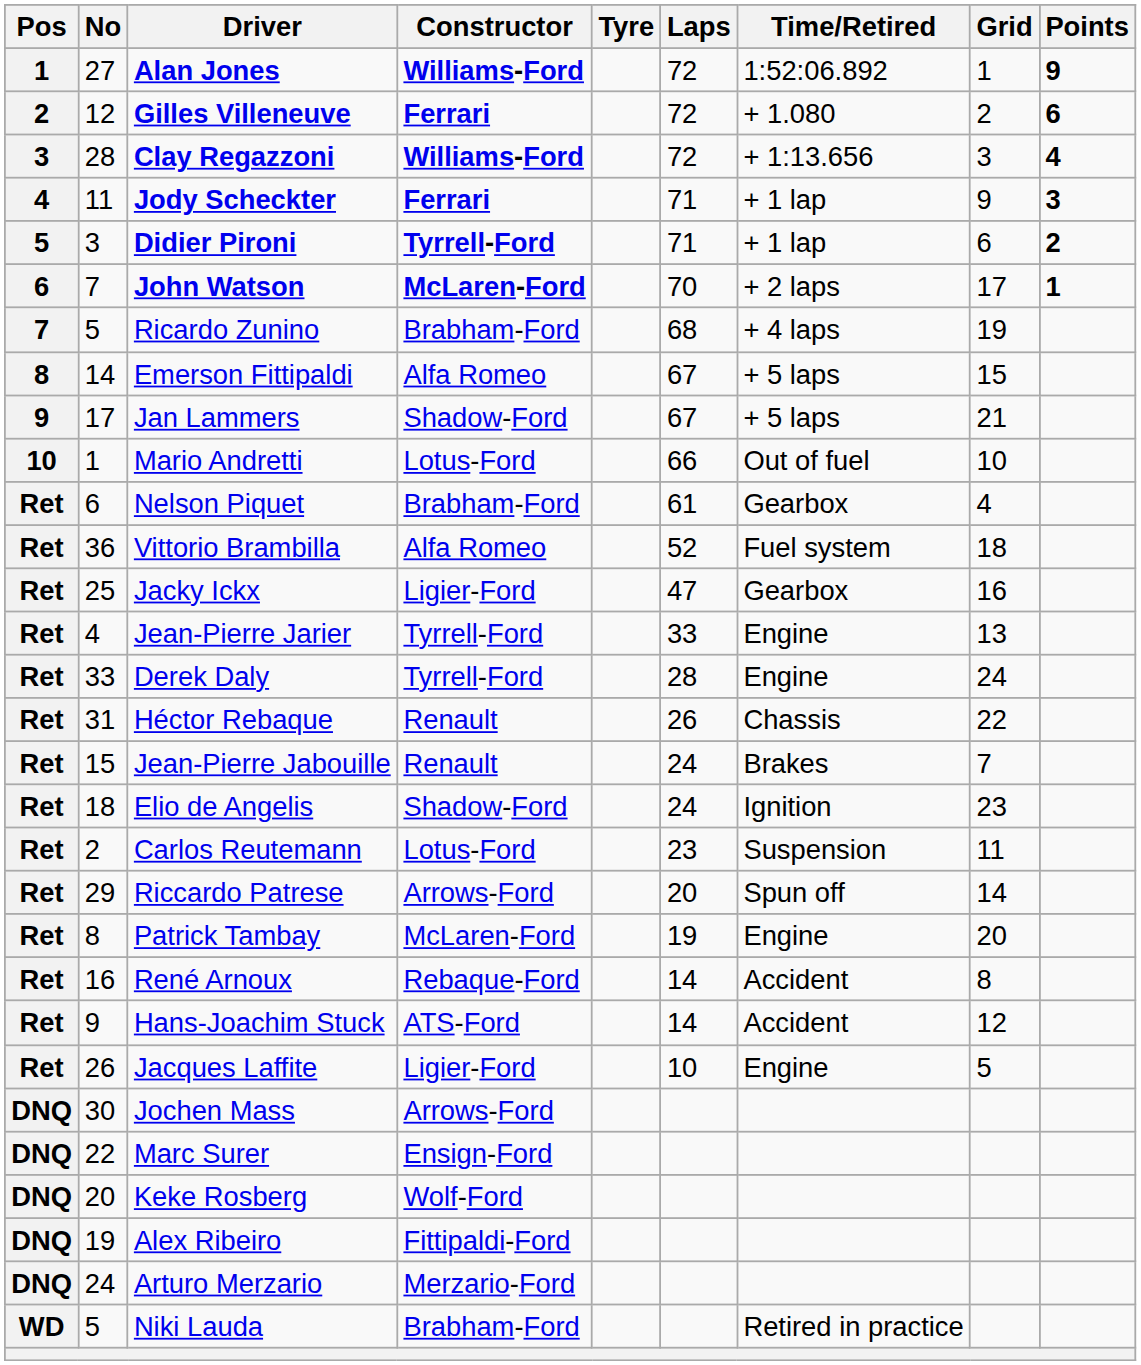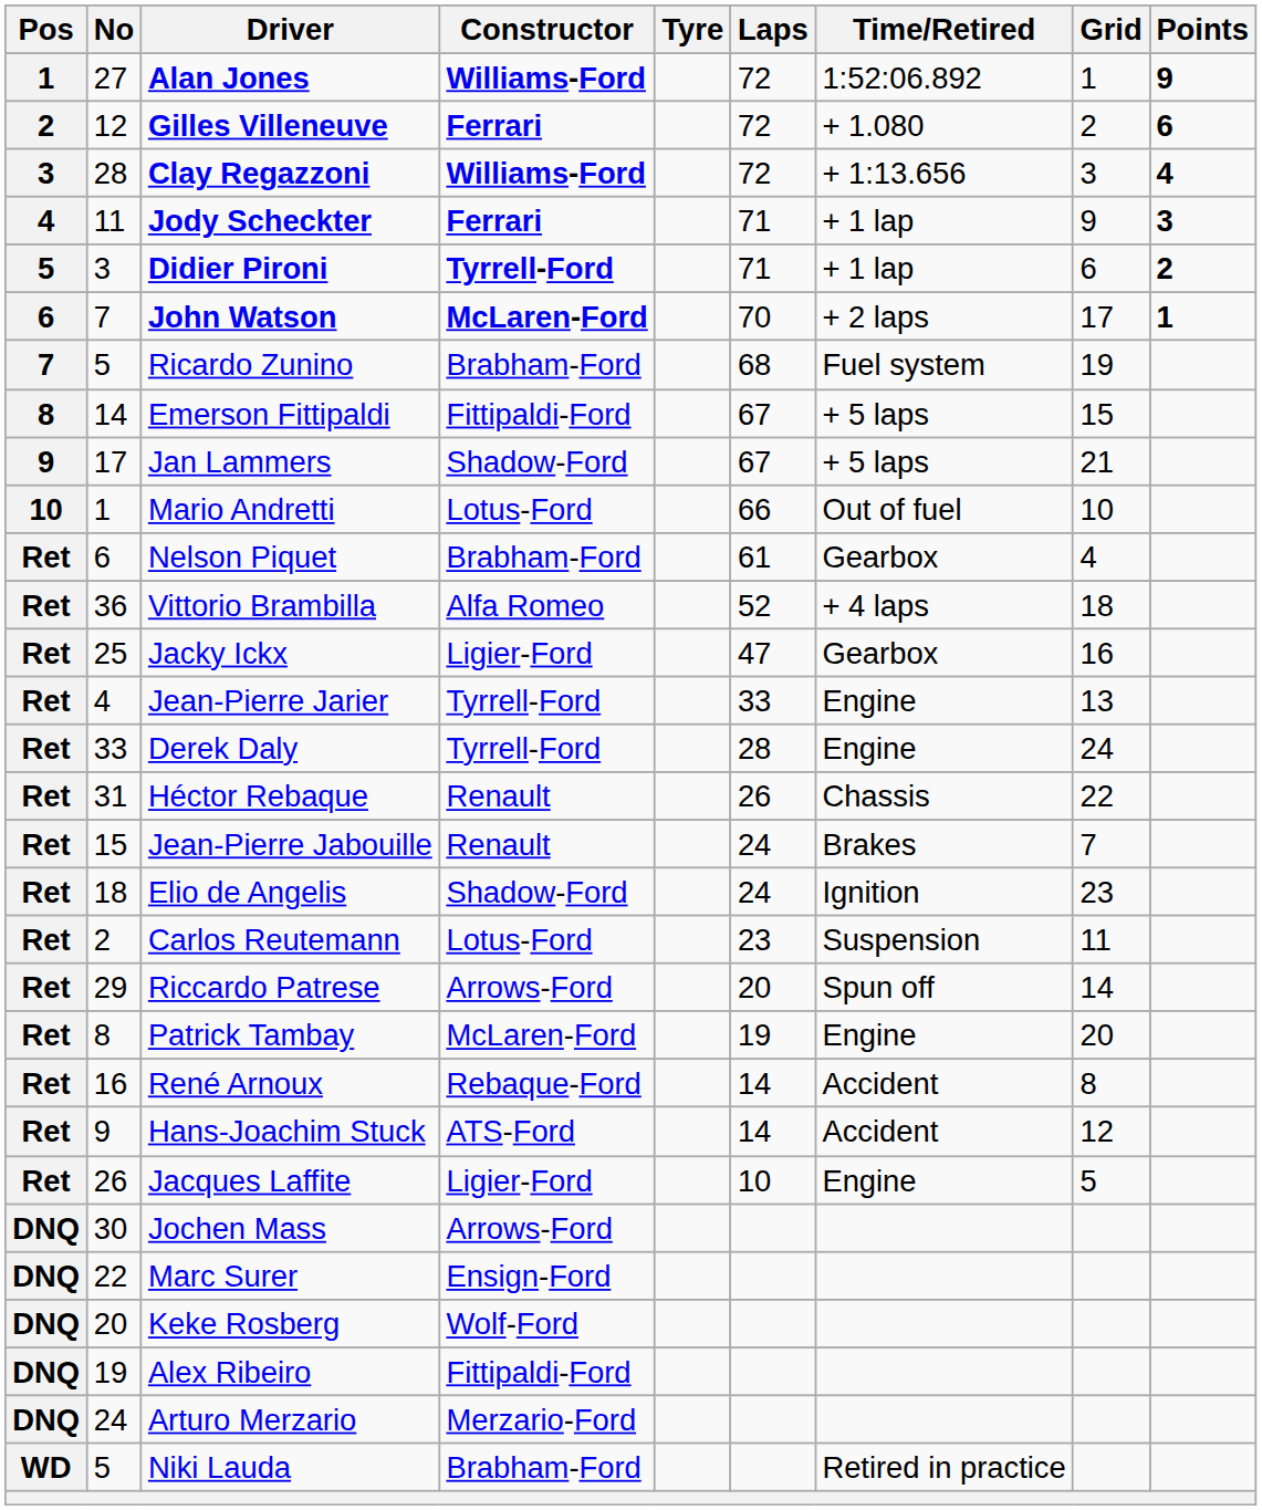 <table class="wikitable" style="font-size: 95%;">
 <tr>
 <th>Pos</th>
 <th>No</th>
 <th>Driver</th>
 <th>Constructor</th>
 <th>Tyre</th>
 <th>Laps</th>
 <th>Time/Retired</th>
 <th>Grid</th>
 <th>Points</th>
 </tr>
 <tr>
 <th>1</th>
 <td>27</td>
 <td> <strong><a href='#'>Alan Jones</a></strong></td>
 <td><strong><a href='#'>Williams</a>-<a href='#'>Ford</a></strong></td>
 <td></td>
 <td>72</td>
 <td>1:52:06.892</td>
 <td>1</td>
 <td><strong>9</strong></td>
 </tr>
 <tr>
 <th>2</th>
 <td>12</td>
 <td> <strong><a href='#'>Gilles Villeneuve</a></strong></td>
 <td><strong><a href='#'>Ferrari</a></strong></td>
 <td></td>
 <td>72</td>
 <td>+ 1.080</td>
 <td>2</td>
 <td><strong>6</strong></td>
 </tr>
 <tr>
 <th>3</th>
 <td>28</td>
 <td> <strong><a href='#'>Clay Regazzoni</a></strong></td>
 <td><strong><a href='#'>Williams</a>-<a href='#'>Ford</a></strong></td>
 <td></td>
 <td>72</td>
 <td>+ 1:13.656</td>
 <td>3</td>
 <td><strong>4</strong></td>
 </tr>
 <tr>
 <th>4</th>
 <td>11</td>
 <td> <strong><a href='#'>Jody Scheckter</a></strong></td>
 <td><strong><a href='#'>Ferrari</a></strong></td>
 <td></td>
 <td>71</td>
 <td>+ 1 lap</td>
 <td>9</td>
 <td><strong>3</strong></td>
 </tr>
 <tr>
 <th>5</th>
 <td>3</td>
 <td> <strong><a href='#'>Didier Pironi</a></strong></td>
 <td><strong><a href='#'>Tyrrell</a>-<a href='#'>Ford</a></strong></td>
 <td></td>
 <td>71</td>
 <td>+ 1 lap</td>
 <td>6</td>
 <td><strong>2</strong></td>
 </tr>
 <tr>
 <th>6</th>
 <td>7</td>
 <td> <strong><a href='#'>John Watson</a></strong></td>
 <td><strong><a href='#'>McLaren</a>-<a href='#'>Ford</a></strong></td>
 <td></td>
 <td>70</td>
 <td>+ 2 laps</td>
 <td>17</td>
 <td><strong>1</strong></td>
 </tr>
 <tr>
 <th>7</th>
 <td>5</td>
 <td> <a href='#'>Ricardo Zunino</a></td>
 <td><a href='#'>Brabham</a>-<a href='#'>Ford</a></td>
 <td></td>
 <td>68</td>
-<td>+ 4 laps</td>
+<td>Fuel system</td>
 <td>19</td>
 <td></td>
 </tr>
 <tr>
 <th>8</th>
 <td>14</td>
 <td> <a href='#'>Emerson Fittipaldi</a></td>
-<td><a href='#'>Alfa Romeo</a></td>
+<td><a href='#'>Fittipaldi</a>-<a href='#'>Ford</a></td>
 <td></td>
 <td>67</td>
 <td>+ 5 laps</td>
 <td>15</td>
 <td></td>
 </tr>
 <tr>
 <th>9</th>
 <td>17</td>
 <td> <a href='#'>Jan Lammers</a></td>
 <td><a href='#'>Shadow</a>-<a href='#'>Ford</a></td>
 <td></td>
 <td>67</td>
 <td>+ 5 laps</td>
 <td>21</td>
 <td></td>
 </tr>
 <tr>
 <th>10</th>
 <td>1</td>
 <td> <a href='#'>Mario Andretti</a></td>
 <td><a href='#'>Lotus</a>-<a href='#'>Ford</a></td>
 <td></td>
 <td>66</td>
 <td>Out of fuel</td>
 <td>10</td>
 <td></td>
 </tr>
 <tr>
 <th>Ret</th>
 <td>6</td>
 <td> <a href='#'>Nelson Piquet</a></td>
 <td><a href='#'>Brabham</a>-<a href='#'>Ford</a></td>
 <td></td>
 <td>61</td>
 <td>Gearbox</td>
 <td>4</td>
 <td></td>
 </tr>
 <tr>
 <th>Ret</th>
 <td>36</td>
 <td> <a href='#'>Vittorio Brambilla</a></td>
 <td><a href='#'>Alfa Romeo</a></td>
 <td></td>
 <td>52</td>
-<td>Fuel system</td>
+<td>+ 4 laps</td>
 <td>18</td>
 <td></td>
 </tr>
 <tr>
 <th>Ret</th>
 <td>25</td>
 <td> <a href='#'>Jacky Ickx</a></td>
 <td><a href='#'>Ligier</a>-<a href='#'>Ford</a></td>
 <td></td>
 <td>47</td>
 <td>Gearbox</td>
 <td>16</td>
 <td></td>
 </tr>
 <tr>
 <th>Ret</th>
 <td>4</td>
 <td> <a href='#'>Jean-Pierre Jarier</a></td>
 <td><a href='#'>Tyrrell</a>-<a href='#'>Ford</a></td>
 <td></td>
 <td>33</td>
 <td>Engine</td>
 <td>13</td>
 <td></td>
 </tr>
 <tr>
 <th>Ret</th>
 <td>33</td>
 <td> <a href='#'>Derek Daly</a></td>
 <td><a href='#'>Tyrrell</a>-<a href='#'>Ford</a></td>
 <td></td>
 <td>28</td>
 <td>Engine</td>
 <td>24</td>
 <td></td>
 </tr>
 <tr>
 <th>Ret</th>
 <td>31</td>
 <td> <a href='#'>Héctor Rebaque</a></td>
 <td><a href='#'>Renault</a></td>
 <td></td>
 <td>26</td>
 <td>Chassis</td>
 <td>22</td>
 <td></td>
 </tr>
 <tr>
 <th>Ret</th>
 <td>15</td>
 <td> <a href='#'>Jean-Pierre Jabouille</a></td>
 <td><a href='#'>Renault</a></td>
 <td></td>
 <td>24</td>
 <td>Brakes</td>
 <td>7</td>
 <td></td>
 </tr>
 <tr>
 <th>Ret</th>
 <td>18</td>
 <td> <a href='#'>Elio de Angelis</a></td>
 <td><a href='#'>Shadow</a>-<a href='#'>Ford</a></td>
 <td></td>
 <td>24</td>
 <td>Ignition</td>
 <td>23</td>
 <td></td>
 </tr>
 <tr>
 <th>Ret</th>
 <td>2</td>
 <td> <a href='#'>Carlos Reutemann</a></td>
 <td><a href='#'>Lotus</a>-<a href='#'>Ford</a></td>
 <td></td>
 <td>23</td>
 <td>Suspension</td>
 <td>11</td>
 <td></td>
 </tr>
 <tr>
 <th>Ret</th>
 <td>29</td>
 <td> <a href='#'>Riccardo Patrese</a></td>
 <td><a href='#'>Arrows</a>-<a href='#'>Ford</a></td>
 <td></td>
 <td>20</td>
 <td>Spun off</td>
 <td>14</td>
 <td></td>
 </tr>
 <tr>
 <th>Ret</th>
 <td>8</td>
 <td> <a href='#'>Patrick Tambay</a></td>
 <td><a href='#'>McLaren</a>-<a href='#'>Ford</a></td>
 <td></td>
 <td>19</td>
 <td>Engine</td>
 <td>20</td>
 <td></td>
 </tr>
 <tr>
 <th>Ret</th>
 <td>16</td>
 <td> <a href='#'>René Arnoux</a></td>
 <td><a href='#'>Rebaque</a>-<a href='#'>Ford</a></td>
 <td></td>
 <td>14</td>
 <td>Accident</td>
 <td>8</td>
 <td></td>
 </tr>
 <tr>
 <th>Ret</th>
 <td>9</td>
 <td> <a href='#'>Hans-Joachim Stuck</a></td>
 <td><a href='#'>ATS</a>-<a href='#'>Ford</a></td>
 <td></td>
 <td>14</td>
 <td>Accident</td>
 <td>12</td>
 <td></td>
 </tr>
 <tr>
 <th>Ret</th>
 <td>26</td>
 <td> <a href='#'>Jacques Laffite</a></td>
 <td><a href='#'>Ligier</a>-<a href='#'>Ford</a></td>
 <td></td>
 <td>10</td>
 <td>Engine</td>
 <td>5</td>
 <td></td>
 </tr>
 <tr>
 <th>DNQ</th>
 <td>30</td>
 <td> <a href='#'>Jochen Mass</a></td>
 <td><a href='#'>Arrows</a>-<a href='#'>Ford</a></td>
 <td></td>
 <td></td>
 <td></td>
 <td></td>
 <td></td>
 </tr>
 <tr>
 <th>DNQ</th>
 <td>22</td>
 <td> <a href='#'>Marc Surer</a></td>
 <td><a href='#'>Ensign</a>-<a href='#'>Ford</a></td>
 <td></td>
 <td></td>
 <td></td>
 <td></td>
 <td></td>
 </tr>
 <tr>
 <th>DNQ</th>
 <td>20</td>
 <td> <a href='#'>Keke Rosberg</a></td>
 <td><a href='#'>Wolf</a>-<a href='#'>Ford</a></td>
 <td></td>
 <td></td>
 <td></td>
 <td></td>
 <td></td>
 </tr>
 <tr>
 <th>DNQ</th>
 <td>19</td>
 <td> <a href='#'>Alex Ribeiro</a></td>
 <td><a href='#'>Fittipaldi</a>-<a href='#'>Ford</a></td>
 <td></td>
 <td></td>
 <td></td>
 <td></td>
 <td></td>
 </tr>
 <tr>
 <th>DNQ</th>
 <td>24</td>
 <td> <a href='#'>Arturo Merzario</a></td>
 <td><a href='#'>Merzario</a>-<a href='#'>Ford</a></td>
 <td></td>
 <td></td>
 <td></td>
 <td></td>
 <td></td>
 </tr>
 <tr>
 <th>WD</th>
 <td>5</td>
 <td> <a href='#'>Niki Lauda</a></td>
 <td><a href='#'>Brabham</a>-<a href='#'>Ford</a></td>
 <td></td>
 <td></td>
 <td>Retired in practice</td>
 <td></td>
 <td></td>
 </tr>
 <tr>
 <th colspan="9"></th>
 </tr>
 </table>
